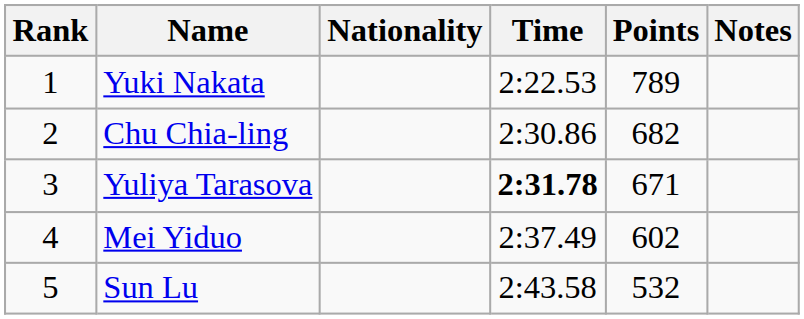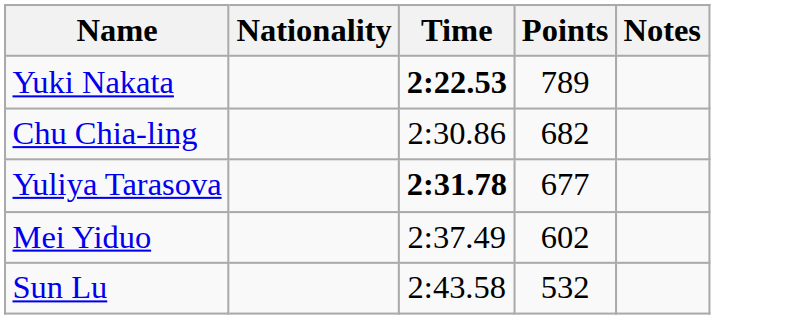 <table class="wikitable sortable" style="text-align:center">
 <tr>
-<th>Rank</th>
 <th>Name</th>
 <th>Nationality</th>
 <th>Time</th>
 <th>Points</th>
 <th>Notes</th>
 </tr>
 <tr>
-<td>1</td>
 <td align="left"><a href='#'>Yuki Nakata</a></td>
 <td align=left></td>
-<td>2:22.53</td>
+<td><strong>2:22.53</strong></td>
 <td>789</td>
 <td></td>
 </tr>
 <tr>
-<td>2</td>
 <td align="left"><a href='#'>Chu Chia-ling</a></td>
 <td align=left></td>
 <td>2:30.86</td>
 <td>682</td>
 <td></td>
 </tr>
 <tr>
-<td>3</td>
 <td align="left"><a href='#'>Yuliya Tarasova</a></td>
 <td align=left></td>
 <td><strong>2:31.78</strong></td>
-<td>671</td>
+<td>677</td>
 <td></td>
 </tr>
 <tr>
-<td>4</td>
 <td align="left"><a href='#'>Mei Yiduo</a></td>
 <td align=left></td>
 <td>2:37.49</td>
 <td>602</td>
 <td></td>
 </tr>
 <tr>
-<td>5</td>
 <td align="left"><a href='#'>Sun Lu</a></td>
 <td align=left></td>
 <td>2:43.58</td>
 <td>532</td>
 <td></td>
 </tr>
 </table>
